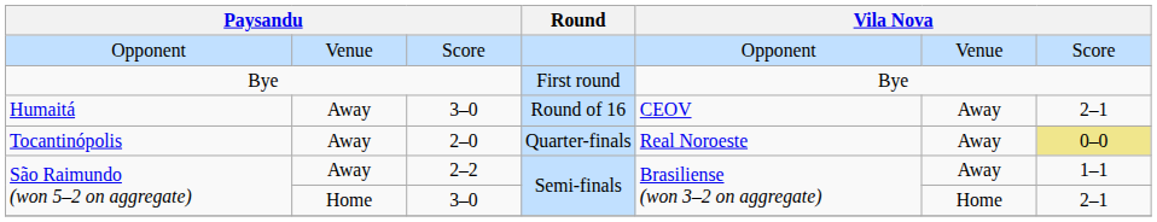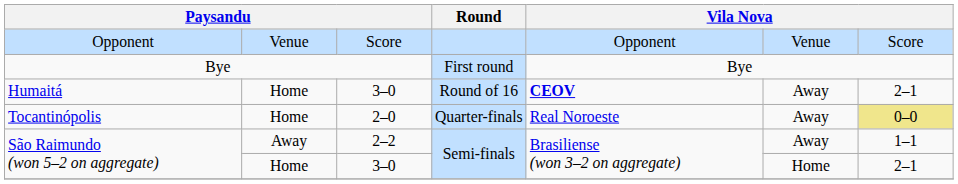 <table class="wikitable" style="text-align: center;">
 <tr>
 <th colspan=3> <a href='#'>Paysandu</a></th>
 <th>Round</th>
 <th colspan=3> <a href='#'>Vila Nova</a></th>
 </tr>
 <tr bgcolor=#c1e0ff>
 <td width=25%>Opponent</td>
 <td width=10%>Venue</td>
 <td width=10%>Score</td>
 <td width=10%></td>
 <td width=25%>Opponent</td>
 <td width=10%>Venue</td>
 <td width=10%>Score</td>
 </tr>
 <tr>
 <td colspan="3" rowspan="1">Bye</td>
 <td rowspan=1 bgcolor=#c1e0ff>First round</td>
 <td colspan="3" rowspan="1">Bye</td>
 </tr>
 <tr>
 <td rowspan=1 align=left> <a href='#'>Humaitá</a></td>
-<td>Away</td>
+<td>Home</td>
 <td>3–0</td>
 <td rowspan=1 bgcolor=#c1e0ff>Round of 16</td>
-<td rowspan=1 align=left> <a href='#'>CEOV</a></td>
+<td rowspan=1 align=left><strong> <a href='#'>CEOV</a></strong></td>
 <td>Away</td>
 <td>2–1</td>
 </tr>
 <tr>
 <td rowspan=1 align=left> <a href='#'>Tocantinópolis</a></td>
-<td>Away</td>
+<td>Home</td>
 <td>2–0</td>
 <td rowspan=1 bgcolor=#c1e0ff>Quarter-finals</td>
 <td rowspan=1 align=left> <a href='#'>Real Noroeste</a></td>
 <td>Away</td>
 <td style="background: khaki;">0–0 </td>
 </tr>
 <tr>
 <td rowspan=2 align=left> <a href='#'>São Raimundo</a><br><em>(won 5–2 on aggregate)</em></td>
 <td>Away</td>
 <td>2–2</td>
 <td rowspan=2 bgcolor=#c1e0ff>Semi-finals</td>
 <td rowspan=2 align=left> <a href='#'>Brasiliense</a><br><em>(won 3–2 on aggregate)</em></td>
 <td>Away</td>
 <td>1–1</td>
 </tr>
 <tr>
 <td>Home</td>
 <td>3–0</td>
 <td>Home</td>
 <td>2–1</td>
 </tr>
 <tr>
 </tr>
 </table>
